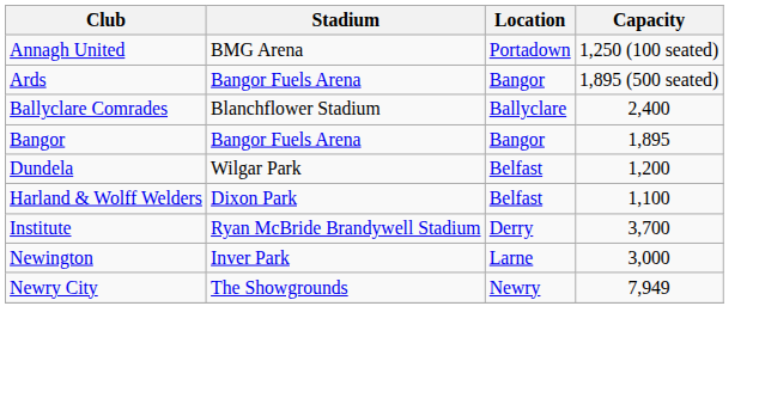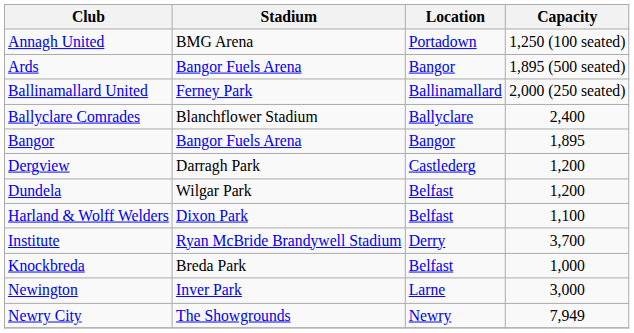 <table class="wikitable sortable">
 <tr>
 <th>Club</th>
 <th>Stadium</th>
 <th>Location</th>
 <th>Capacity</th>
 </tr>
 <tr>
 <td><a href='#'>Annagh United</a></td>
 <td>BMG Arena</td>
 <td><a href='#'>Portadown</a></td>
 <td style="text-align:center;">1,250 (100 seated)</td>
 </tr>
 <tr>
 <td><a href='#'>Ards</a></td>
 <td><a href='#'>Bangor Fuels Arena</a></td>
 <td><a href='#'>Bangor</a></td>
 <td style="text-align:center;">1,895 (500 seated)</td>
 </tr>
 <tr>
+<td><a href='#'>Ballinamallard United</a></td>
+<td><a href='#'>Ferney Park</a></td>
+<td><a href='#'>Ballinamallard</a></td>
+<td style="text-align:center;">2,000 (250 seated)</td>
+</tr>
+<tr>
 <td><a href='#'>Ballyclare Comrades</a></td>
 <td>Blanchflower Stadium</td>
 <td><a href='#'>Ballyclare</a></td>
 <td style="text-align:center;">2,400</td>
 </tr>
 <tr>
 <td><a href='#'>Bangor</a></td>
 <td><a href='#'>Bangor Fuels Arena</a></td>
 <td><a href='#'>Bangor</a></td>
 <td style="text-align:center;">1,895</td>
+</tr>
+<tr>
+<td><a href='#'>Dergview</a></td>
+<td>Darragh Park</td>
+<td><a href='#'>Castlederg</a></td>
+<td style="text-align:center;">1,200</td>
 </tr>
 <tr>
 <td><a href='#'>Dundela</a></td>
 <td>Wilgar Park</td>
 <td><a href='#'>Belfast</a></td>
 <td style="text-align:center;">1,200</td>
 </tr>
 <tr>
 <td><a href='#'>Harland & Wolff Welders</a></td>
 <td><a href='#'>Dixon Park</a></td>
 <td><a href='#'>Belfast</a></td>
 <td style="text-align:center;">1,100</td>
 </tr>
 <tr>
 <td><a href='#'>Institute</a></td>
 <td><a href='#'>Ryan McBride Brandywell Stadium</a></td>
 <td><a href='#'>Derry</a></td>
 <td style="text-align:center;">3,700</td>
 </tr>
 <tr>
+<td><a href='#'>Knockbreda</a></td>
+<td>Breda Park</td>
+<td><a href='#'>Belfast</a></td>
+<td style="text-align:center;">1,000</td>
+</tr>
+<tr>
 <td><a href='#'>Newington</a></td>
 <td><a href='#'>Inver Park</a></td>
 <td><a href='#'>Larne</a></td>
 <td style="text-align:center;">3,000</td>
 </tr>
 <tr>
 <td><a href='#'>Newry City</a></td>
 <td><a href='#'>The Showgrounds</a></td>
 <td><a href='#'>Newry</a></td>
 <td style="text-align:center;">7,949</td>
 </tr>
 <tr>
 </tr>
 </table>
